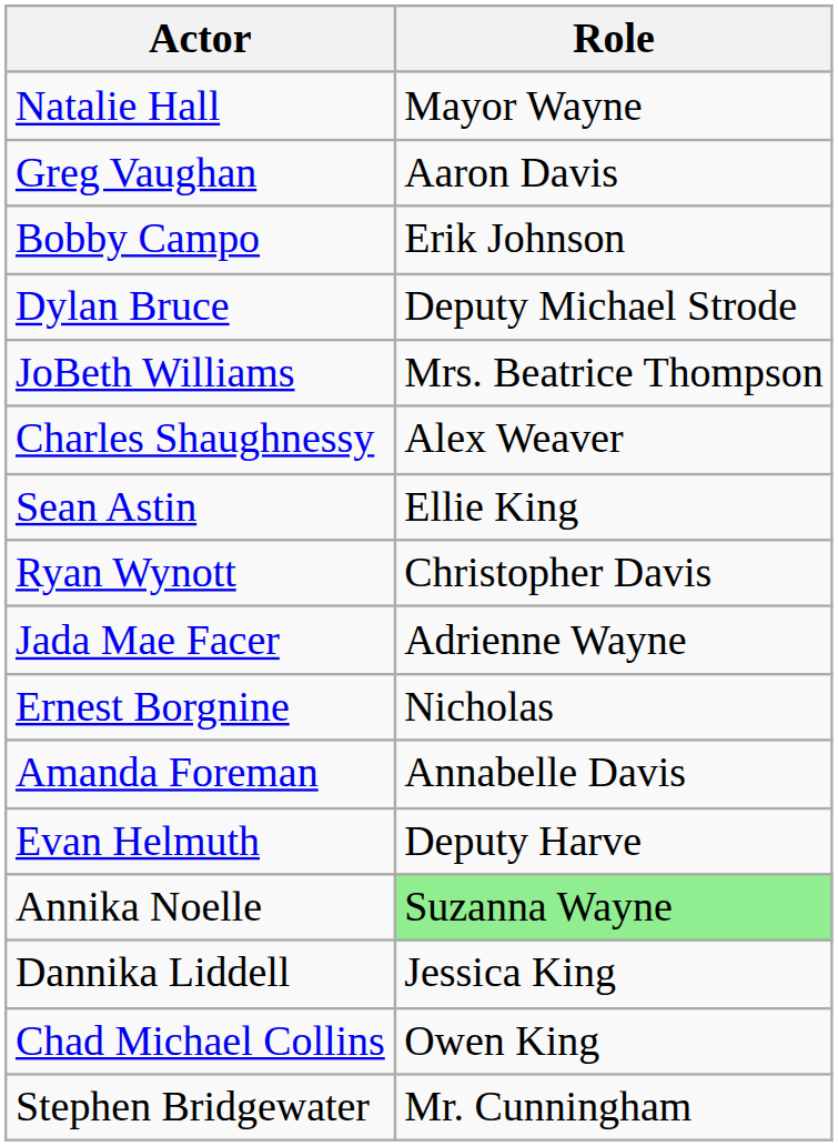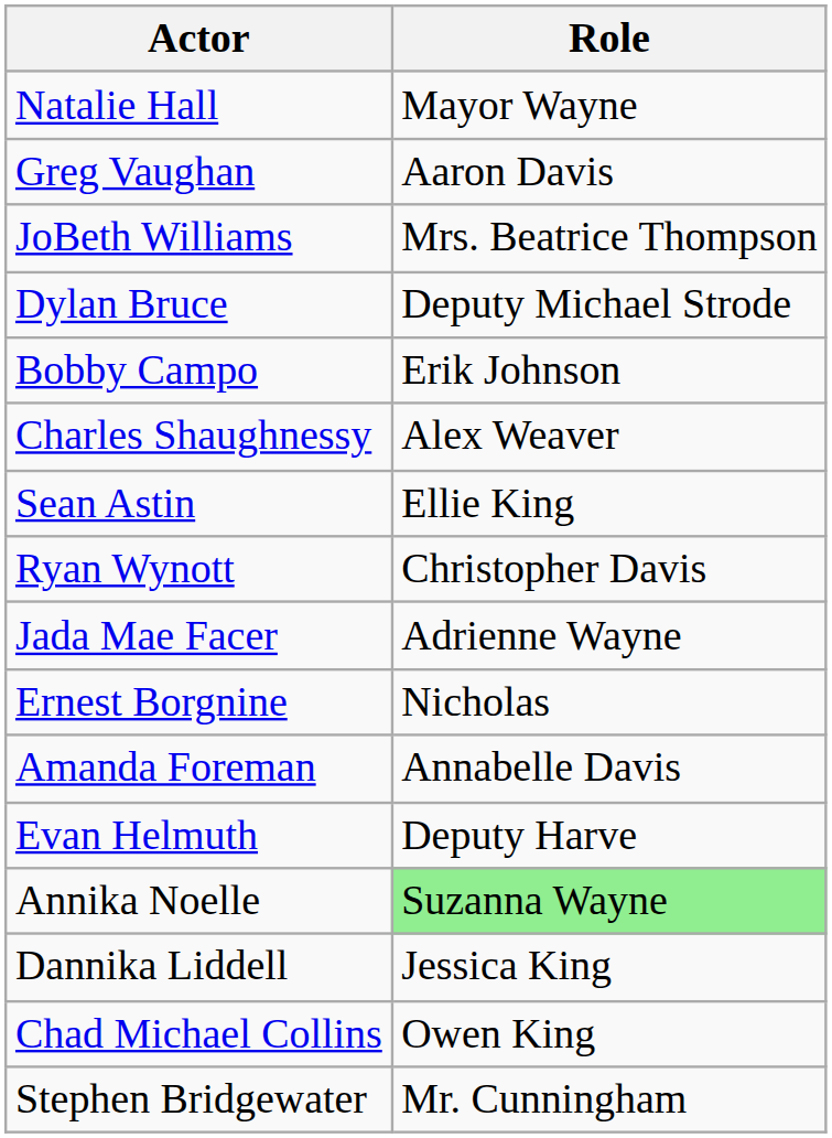 <table class="wikitable">
 <tr>
 <th>Actor</th>
 <th>Role</th>
 </tr>
 <tr>
 <td><a href='#'>Natalie Hall</a></td>
 <td>Mayor Wayne</td>
 </tr>
 <tr>
 <td><a href='#'>Greg Vaughan</a></td>
 <td>Aaron Davis</td>
 </tr>
 <tr>
-<td><a href='#'>Bobby Campo</a></td>
-<td>Erik Johnson</td>
+<td><a href='#'>JoBeth Williams</a></td>
+<td>Mrs. Beatrice Thompson</td>
 </tr>
 <tr>
 <td><a href='#'>Dylan Bruce</a></td>
 <td>Deputy Michael Strode</td>
 </tr>
 <tr>
-<td><a href='#'>JoBeth Williams</a></td>
-<td>Mrs. Beatrice Thompson</td>
+<td><a href='#'>Bobby Campo</a></td>
+<td>Erik Johnson</td>
 </tr>
 <tr>
 <td><a href='#'>Charles Shaughnessy</a></td>
 <td>Alex Weaver</td>
 </tr>
 <tr>
 <td><a href='#'>Sean Astin</a></td>
 <td>Ellie King</td>
 </tr>
 <tr>
 <td><a href='#'>Ryan Wynott</a></td>
 <td>Christopher Davis</td>
 </tr>
 <tr>
 <td><a href='#'>Jada Mae Facer</a></td>
 <td>Adrienne Wayne</td>
 </tr>
 <tr>
 <td><a href='#'>Ernest Borgnine</a></td>
 <td>Nicholas</td>
 </tr>
 <tr>
 <td><a href='#'>Amanda Foreman</a></td>
 <td>Annabelle Davis</td>
 </tr>
 <tr>
 <td><a href='#'>Evan Helmuth</a></td>
 <td>Deputy Harve</td>
 </tr>
 <tr>
 <td>Annika Noelle</td>
 <td style="background: lightgreen;">Suzanna Wayne</td>
 </tr>
 <tr>
 <td>Dannika Liddell</td>
 <td>Jessica King</td>
 </tr>
 <tr>
 <td><a href='#'>Chad Michael Collins</a></td>
 <td>Owen King</td>
 </tr>
 <tr>
 <td>Stephen Bridgewater</td>
 <td>Mr. Cunningham</td>
 </tr>
 </table>
